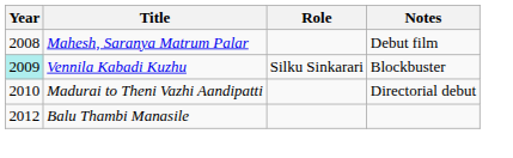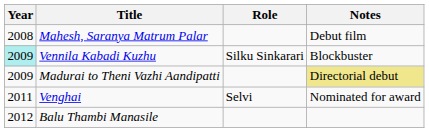 <table class="wikitable sortable">
 <tr>
 <th>Year</th>
 <th>Title</th>
 <th>Role</th>
 <th>Notes</th>
 </tr>
 <tr>
 <td>2008</td>
 <td><a href='#'><em>Mahesh, Saranya Matrum Palar</em></a></td>
 <td></td>
 <td>Debut film</td>
 </tr>
 <tr>
 <td style="background: paleturquoise;">2009</td>
 <td><em><a href='#'>Vennila Kabadi Kuzhu</a></em></td>
 <td>Silku Sinkarari</td>
 <td>Blockbuster</td>
 </tr>
 <tr>
-<td>2010</td>
+<td>2009</td>
 <td><em>Madurai to Theni Vazhi Aandipatti</em></td>
 <td></td>
-<td>Directorial debut</td>
+<td style="background: khaki;">Directorial debut</td>
+</tr>
+<tr>
+<td>2011</td>
+<td><em><a href='#'>Venghai</a></em></td>
+<td>Selvi</td>
+<td>Nominated for award</td>
 </tr>
 <tr>
 <td>2012</td>
 <td><em>Balu Thambi Manasile</em></td>
 <td></td>
 <td></td>
 </tr>
 </table>
